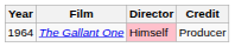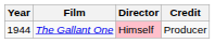 <table class="wikitable">
 <tr>
 <th>Year</th>
 <th>Film</th>
 <th>Director</th>
 <th>Credit</th>
 </tr>
 <tr>
-<td>1964</td>
+<td>1944</td>
 <td><em><a href='#'>The Gallant One</a></em></td>
 <td style="background: pink;">Himself</td>
 <td>Producer</td>
 </tr>
 </table>
